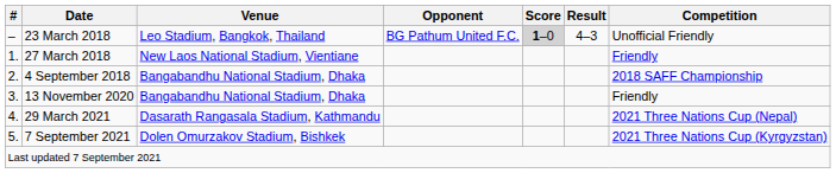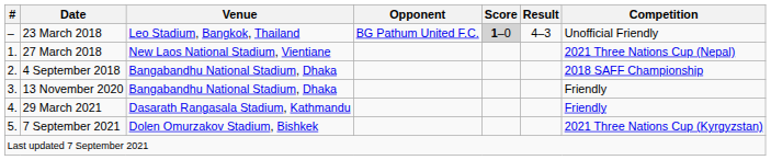 <table class="wikitable" style="font-size:95%">
 <tr>
 <th>#</th>
 <th>Date</th>
 <th>Venue</th>
 <th>Opponent</th>
 <th>Score</th>
 <th>Result</th>
 <th>Competition</th>
 </tr>
 <tr>
 <td>–</td>
 <td>23 March 2018</td>
 <td><a href='#'>Leo Stadium</a>, <a href='#'>Bangkok</a>, <a href='#'>Thailand</a></td>
 <td> <a href='#'>BG Pathum United F.C.</a></td>
 <td align=center style="background: lightgrey;"><strong>1</strong>–0</td>
 <td align=center>4–3</td>
 <td>Unofficial Friendly</td>
 </tr>
 <tr>
 <td>1.</td>
 <td>27 March 2018</td>
 <td><a href='#'>New Laos National Stadium</a>, <a href='#'>Vientiane</a></td>
 <td></td>
 <td></td>
 <td></td>
-<td><a href='#'>Friendly</a></td>
+<td><a href='#'>2021 Three Nations Cup (Nepal)</a></td>
 </tr>
 <tr>
 <td>2.</td>
 <td>4 September 2018</td>
 <td><a href='#'>Bangabandhu National Stadium</a>, <a href='#'>Dhaka</a></td>
 <td></td>
 <td></td>
 <td></td>
 <td><a href='#'>2018 SAFF Championship</a></td>
 </tr>
 <tr>
 <td>3.</td>
 <td>13 November 2020</td>
 <td><a href='#'>Bangabandhu National Stadium</a>, <a href='#'>Dhaka</a></td>
 <td></td>
 <td></td>
 <td></td>
 <td>Friendly</td>
 </tr>
 <tr>
 <td>4.</td>
 <td>29 March 2021</td>
 <td><a href='#'>Dasarath Rangasala Stadium</a>, <a href='#'>Kathmandu</a></td>
 <td></td>
 <td></td>
 <td></td>
-<td><a href='#'>2021 Three Nations Cup (Nepal)</a></td>
+<td><a href='#'>Friendly</a></td>
 </tr>
 <tr>
 <td>5.</td>
 <td>7 September 2021</td>
 <td><a href='#'>Dolen Omurzakov Stadium</a>, <a href='#'>Bishkek</a></td>
 <td></td>
 <td></td>
 <td></td>
 <td><a href='#'>2021 Three Nations Cup (Kyrgyzstan)</a></td>
 </tr>
 <tr>
 <td colspan="8"><small>Last updated 7 September 2021</small></td>
 </tr>
 </table>
